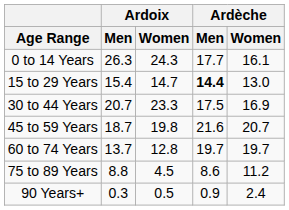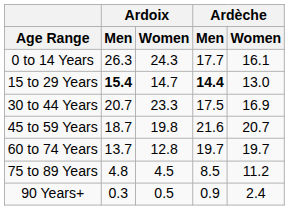 <table class="wikitable" style="text-align:center;">
 <tr>
 <th></th>
 <th colspan=2><strong>Ardoix</strong></th>
 <th colspan=2><strong>Ardèche</strong></th>
 </tr>
 <tr>
 <th><strong>Age Range</strong></th>
 <th><strong>Men</strong></th>
 <th><strong>Women</strong></th>
 <th><strong>Men</strong></th>
 <th><strong>Women</strong></th>
 </tr>
 <tr>
 <td>0 to 14 Years</td>
 <td>26.3</td>
 <td>24.3</td>
 <td>17.7</td>
 <td>16.1</td>
 </tr>
 <tr>
 <td>15 to 29 Years</td>
-<td>15.4</td>
+<td><strong>15.4</strong></td>
 <td>14.7</td>
 <td><strong>14.4</strong></td>
 <td>13.0</td>
 </tr>
 <tr>
 <td>30 to 44 Years</td>
 <td>20.7</td>
 <td>23.3</td>
 <td>17.5</td>
 <td>16.9</td>
 </tr>
 <tr>
 <td>45 to 59 Years</td>
 <td>18.7</td>
 <td>19.8</td>
 <td>21.6</td>
 <td>20.7</td>
 </tr>
 <tr>
 <td>60 to 74 Years</td>
 <td>13.7</td>
 <td>12.8</td>
 <td>19.7</td>
 <td>19.7</td>
 </tr>
 <tr>
 <td>75 to 89 Years</td>
-<td>8.8</td>
+<td>4.8</td>
 <td>4.5</td>
-<td>8.6</td>
+<td>8.5</td>
 <td>11.2</td>
 </tr>
 <tr>
 <td>90 Years+</td>
 <td>0.3</td>
 <td>0.5</td>
 <td>0.9</td>
 <td>2.4</td>
 </tr>
 </table>
